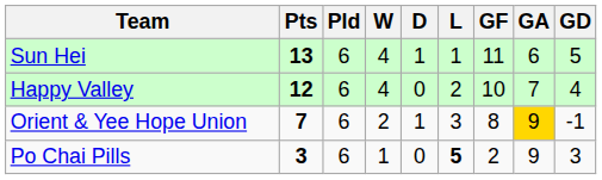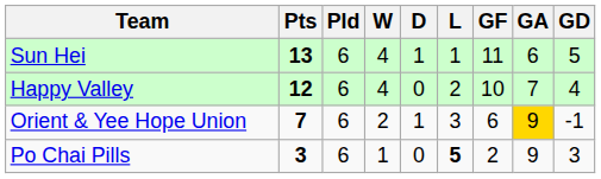 <table class="wikitable" style="text-align: center;">
 <tr>
 <th width="200">Team</th>
 <th width="20" abbr="Points">Pts</th>
 <th width="20" abbr="Played">Pld</th>
 <th width="20" abbr="Won">W</th>
 <th width="20" abbr="Drawn">D</th>
 <th width="20" abbr="Lost">L</th>
 <th width="20" abbr="Goals for">GF</th>
 <th width="20" abbr="Goals against">GA</th>
 <th width="20" abbr="Goal difference">GD</th>
 </tr>
 <tr style="background: #ccffcc;">
 <td style="text-align:left;"><a href='#'>Sun Hei</a></td>
 <td><strong>13</strong></td>
 <td>6</td>
 <td>4</td>
 <td>1</td>
 <td>1</td>
 <td>11</td>
 <td>6</td>
 <td>5</td>
 </tr>
 <tr style="background: #ccffcc;">
 <td style="text-align:left;"><a href='#'>Happy Valley</a></td>
 <td><strong>12</strong></td>
 <td>6</td>
 <td>4</td>
 <td>0</td>
 <td>2</td>
 <td>10</td>
 <td>7</td>
 <td>4</td>
 </tr>
 <tr>
 <td style="text-align:left;"><a href='#'>Orient & Yee Hope Union</a></td>
 <td><strong>7</strong></td>
 <td>6</td>
 <td>2</td>
 <td>1</td>
 <td>3</td>
-<td>8</td>
+<td>6</td>
 <td style="background: gold;">9</td>
 <td>-1</td>
 </tr>
 <tr>
 <td style="text-align:left;"><a href='#'>Po Chai Pills</a></td>
 <td><strong>3</strong></td>
 <td>6</td>
 <td>1</td>
 <td>0</td>
 <td><strong>5</strong></td>
 <td>2</td>
 <td>9</td>
 <td>3</td>
 </tr>
 </table>
